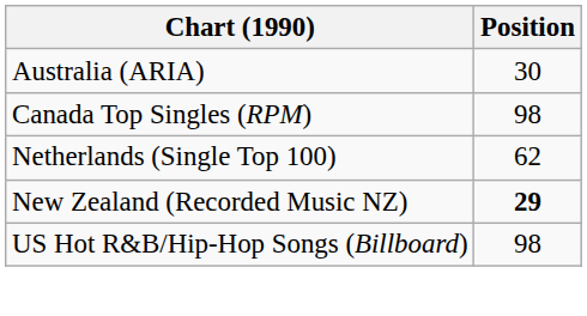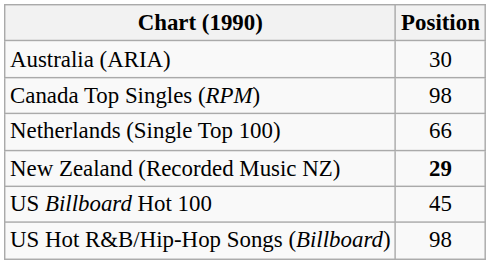 <table class="wikitable sortable">
 <tr>
 <th>Chart (1990)</th>
 <th>Position</th>
 </tr>
 <tr>
 <td align="left">Australia (ARIA)</td>
 <td style="text-align:center;">30</td>
 </tr>
 <tr>
 <td align="left">Canada Top Singles (<em>RPM</em>)</td>
 <td style="text-align:center;">98</td>
 </tr>
 <tr>
 <td align="left">Netherlands (Single Top 100)</td>
-<td style="text-align:center;">62</td>
+<td style="text-align:center;">66</td>
 </tr>
 <tr>
 <td align="left">New Zealand (Recorded Music NZ)</td>
 <td style="text-align:center;"><strong>29</strong></td>
 </tr>
 <tr>
+<td align="left">US <em>Billboard</em> Hot 100</td>
+<td style="text-align:center;">45</td>
+</tr>
+<tr>
 <td align="left">US Hot R&B/Hip-Hop Songs (<em>Billboard</em>)</td>
 <td style="text-align:center;">98</td>
 </tr>
 </table>
